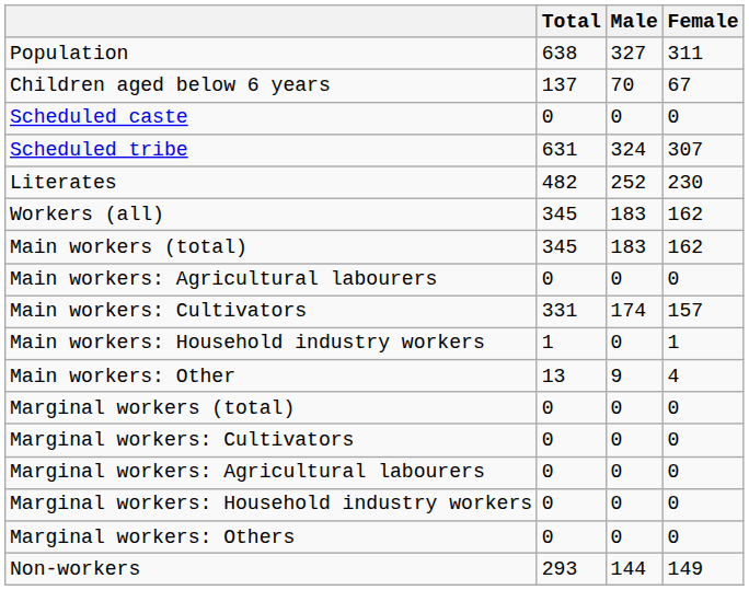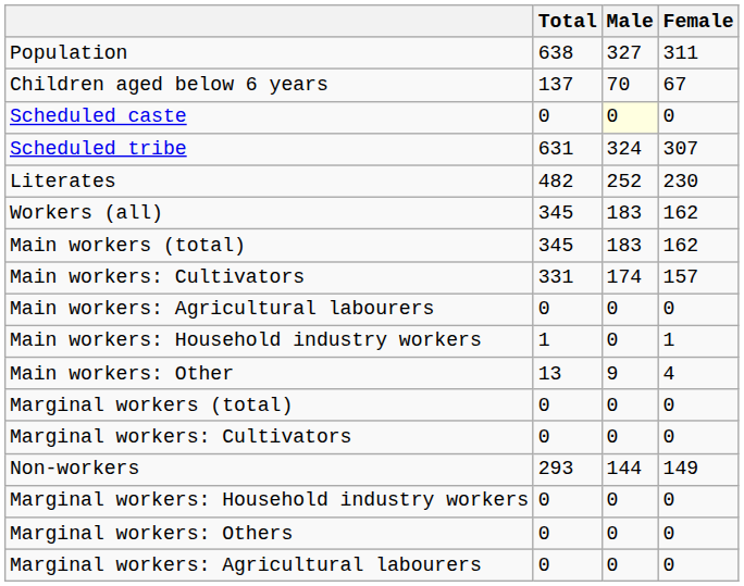 <table class="wikitable sortable">
 <tr>
 <th></th>
 <th>Total</th>
 <th>Male</th>
 <th>Female</th>
 </tr>
 <tr>
 <td>Population</td>
 <td>638</td>
 <td>327</td>
 <td>311</td>
 </tr>
 <tr>
 <td>Children aged below 6 years</td>
 <td>137</td>
 <td>70</td>
 <td>67</td>
 </tr>
 <tr>
 <td><a href='#'>Scheduled caste</a></td>
 <td>0</td>
-<td>0</td>
+<td style="background: lightyellow;">0</td>
 <td>0</td>
 </tr>
 <tr>
 <td><a href='#'>Scheduled tribe</a></td>
 <td>631</td>
 <td>324</td>
 <td>307</td>
 </tr>
 <tr>
 <td>Literates</td>
 <td>482</td>
 <td>252</td>
 <td>230</td>
 </tr>
 <tr>
 <td>Workers (all)</td>
 <td>345</td>
 <td>183</td>
 <td>162</td>
 </tr>
 <tr>
 <td>Main workers (total)</td>
 <td>345</td>
 <td>183</td>
 <td>162</td>
 </tr>
 <tr>
+<td>Main workers: Cultivators</td>
+<td>331</td>
+<td>174</td>
+<td>157</td>
+</tr>
+<tr>
 <td>Main workers: Agricultural labourers</td>
 <td>0</td>
 <td>0</td>
 <td>0</td>
-</tr>
-<tr>
-<td>Main workers: Cultivators</td>
-<td>331</td>
-<td>174</td>
-<td>157</td>
 </tr>
 <tr>
 <td>Main workers: Household industry workers</td>
 <td>1</td>
 <td>0</td>
 <td>1</td>
 </tr>
 <tr>
 <td>Main workers: Other</td>
 <td>13</td>
 <td>9</td>
 <td>4</td>
 </tr>
 <tr>
 <td>Marginal workers (total)</td>
 <td>0</td>
 <td>0</td>
 <td>0</td>
 </tr>
 <tr>
 <td>Marginal workers: Cultivators</td>
 <td>0</td>
 <td>0</td>
 <td>0</td>
 </tr>
 <tr>
-<td>Marginal workers: Agricultural labourers</td>
-<td>0</td>
-<td>0</td>
-<td>0</td>
+<td>Non-workers</td>
+<td>293</td>
+<td>144</td>
+<td>149</td>
 </tr>
 <tr>
 <td>Marginal workers: Household industry workers</td>
 <td>0</td>
 <td>0</td>
 <td>0</td>
 </tr>
 <tr>
 <td>Marginal workers: Others</td>
 <td>0</td>
 <td>0</td>
 <td>0</td>
 </tr>
 <tr>
-<td>Non-workers</td>
-<td>293</td>
-<td>144</td>
-<td>149</td>
+<td>Marginal workers: Agricultural labourers</td>
+<td>0</td>
+<td>0</td>
+<td>0</td>
 </tr>
 </table>
